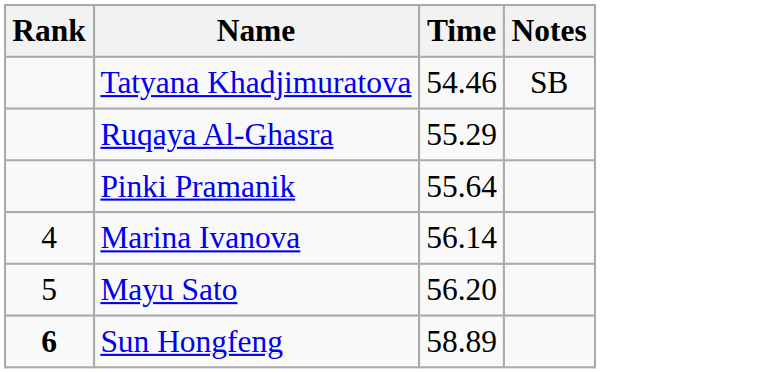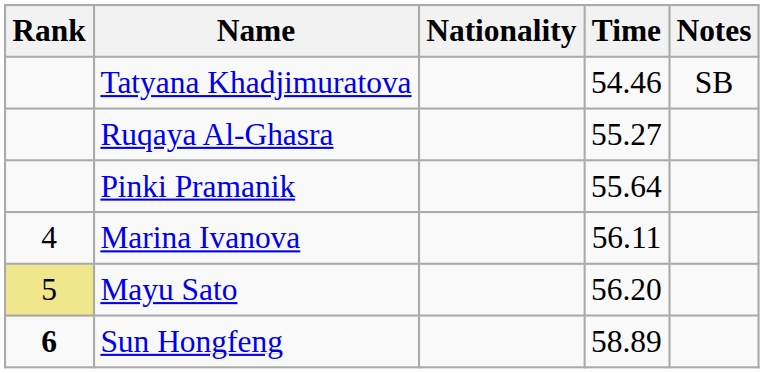 <table class="wikitable sortable" style="text-align:center;font-size:95%">
 <tr>
 <th>Rank</th>
 <th>Name</th>
+<th>Nationality</th>
 <th>Time</th>
 <th>Notes</th>
 </tr>
 <tr>
 <td></td>
 <td style="text-align:left;"><a href='#'>Tatyana Khadjimuratova</a></td>
+<td style="text-align:left;"></td>
 <td>54.46</td>
 <td>SB</td>
 </tr>
 <tr>
 <td></td>
 <td style="text-align:left;"><a href='#'>Ruqaya Al-Ghasra</a></td>
-<td>55.29</td>
+<td style="text-align:left;"></td>
+<td>55.27</td>
 <td></td>
 </tr>
 <tr>
 <td></td>
 <td style="text-align:left;"><a href='#'>Pinki Pramanik</a></td>
+<td style="text-align:left;"></td>
 <td>55.64</td>
 <td></td>
 </tr>
 <tr>
 <td>4</td>
 <td style="text-align:left;"><a href='#'>Marina Ivanova</a></td>
-<td>56.14</td>
+<td style="text-align:left;"></td>
+<td>56.11</td>
 <td></td>
 </tr>
 <tr>
-<td>5</td>
+<td style="background: khaki;">5</td>
 <td style="text-align:left;"><a href='#'>Mayu Sato</a></td>
+<td style="text-align:left;"></td>
 <td>56.20</td>
 <td></td>
 </tr>
 <tr>
 <td><strong>6</strong></td>
 <td style="text-align:left;"><a href='#'>Sun Hongfeng</a></td>
+<td style="text-align:left;"></td>
 <td>58.89</td>
 <td></td>
 </tr>
 </table>
